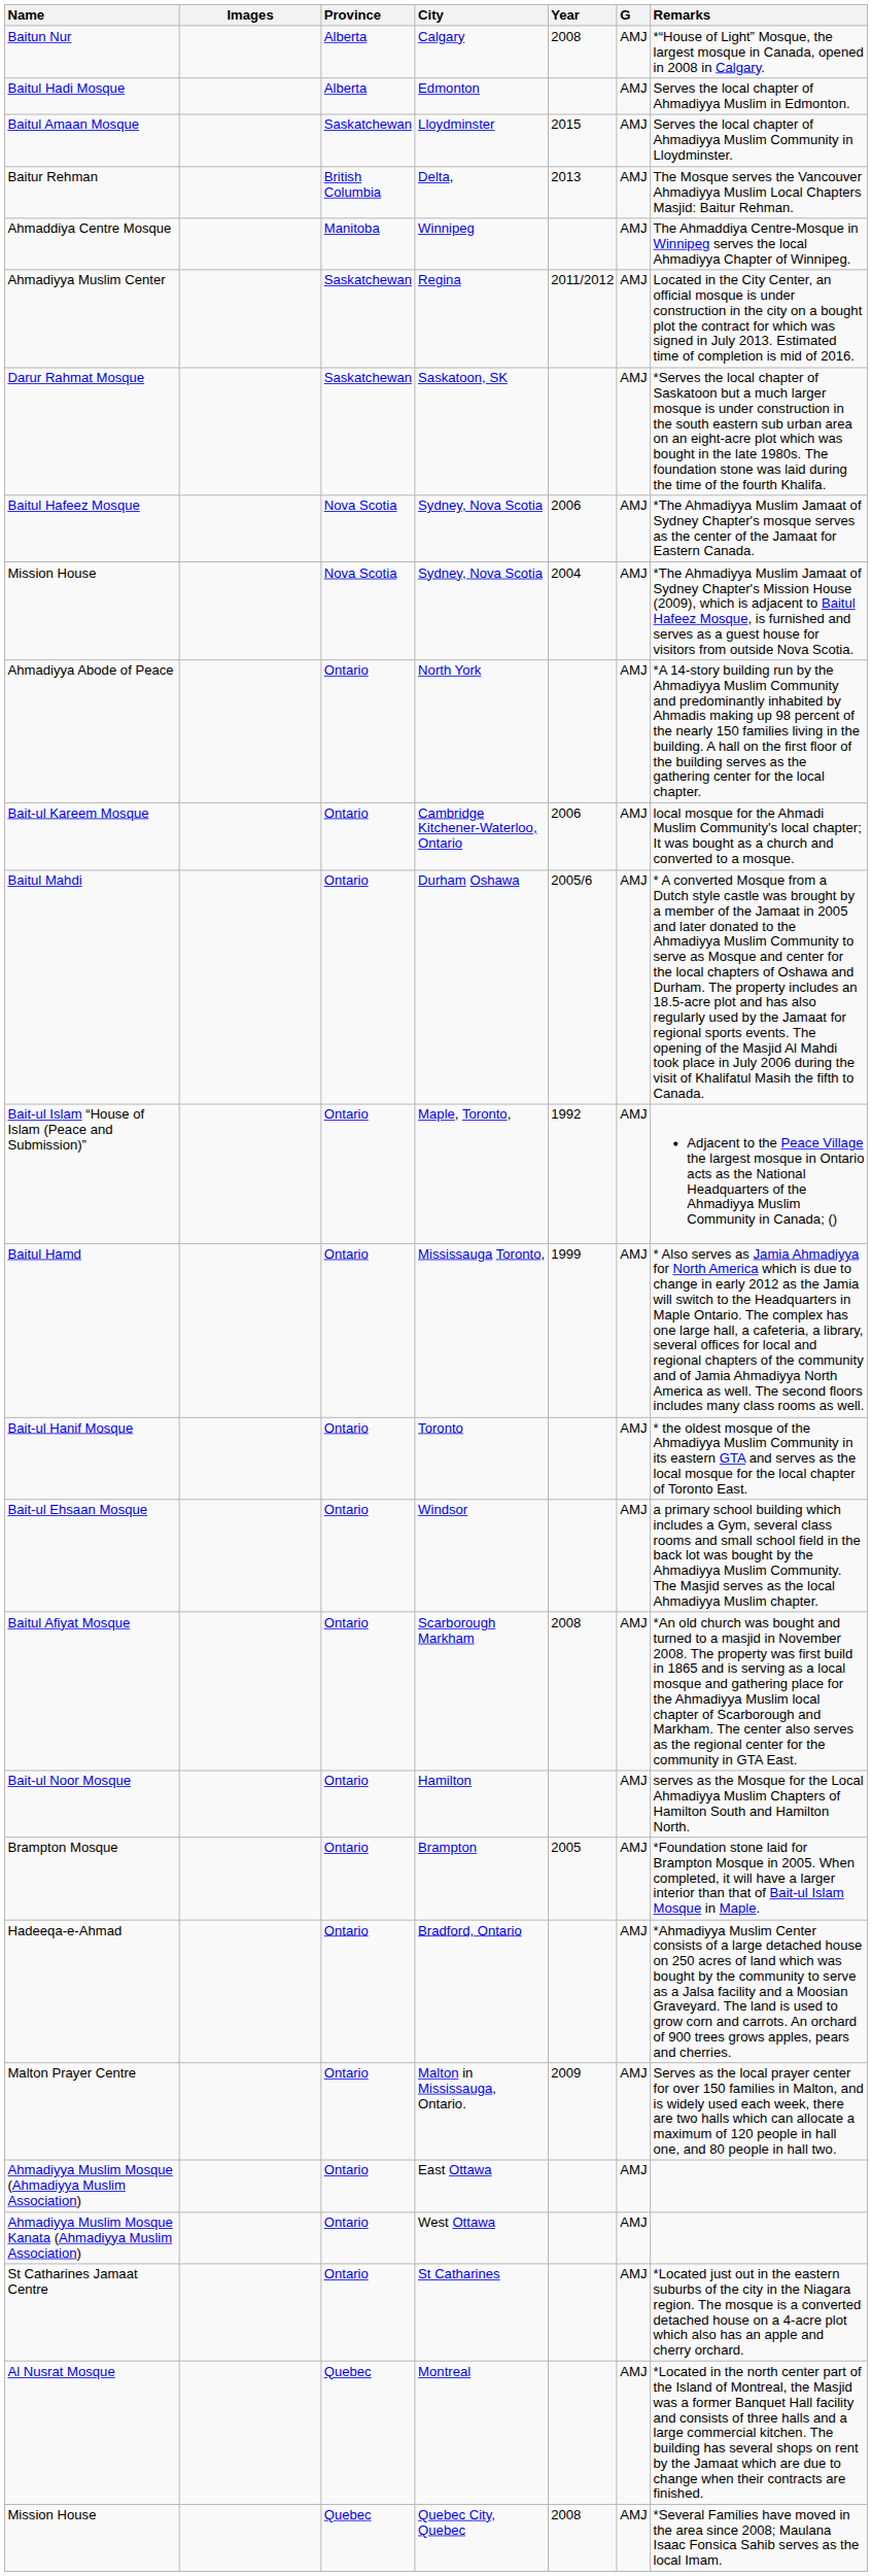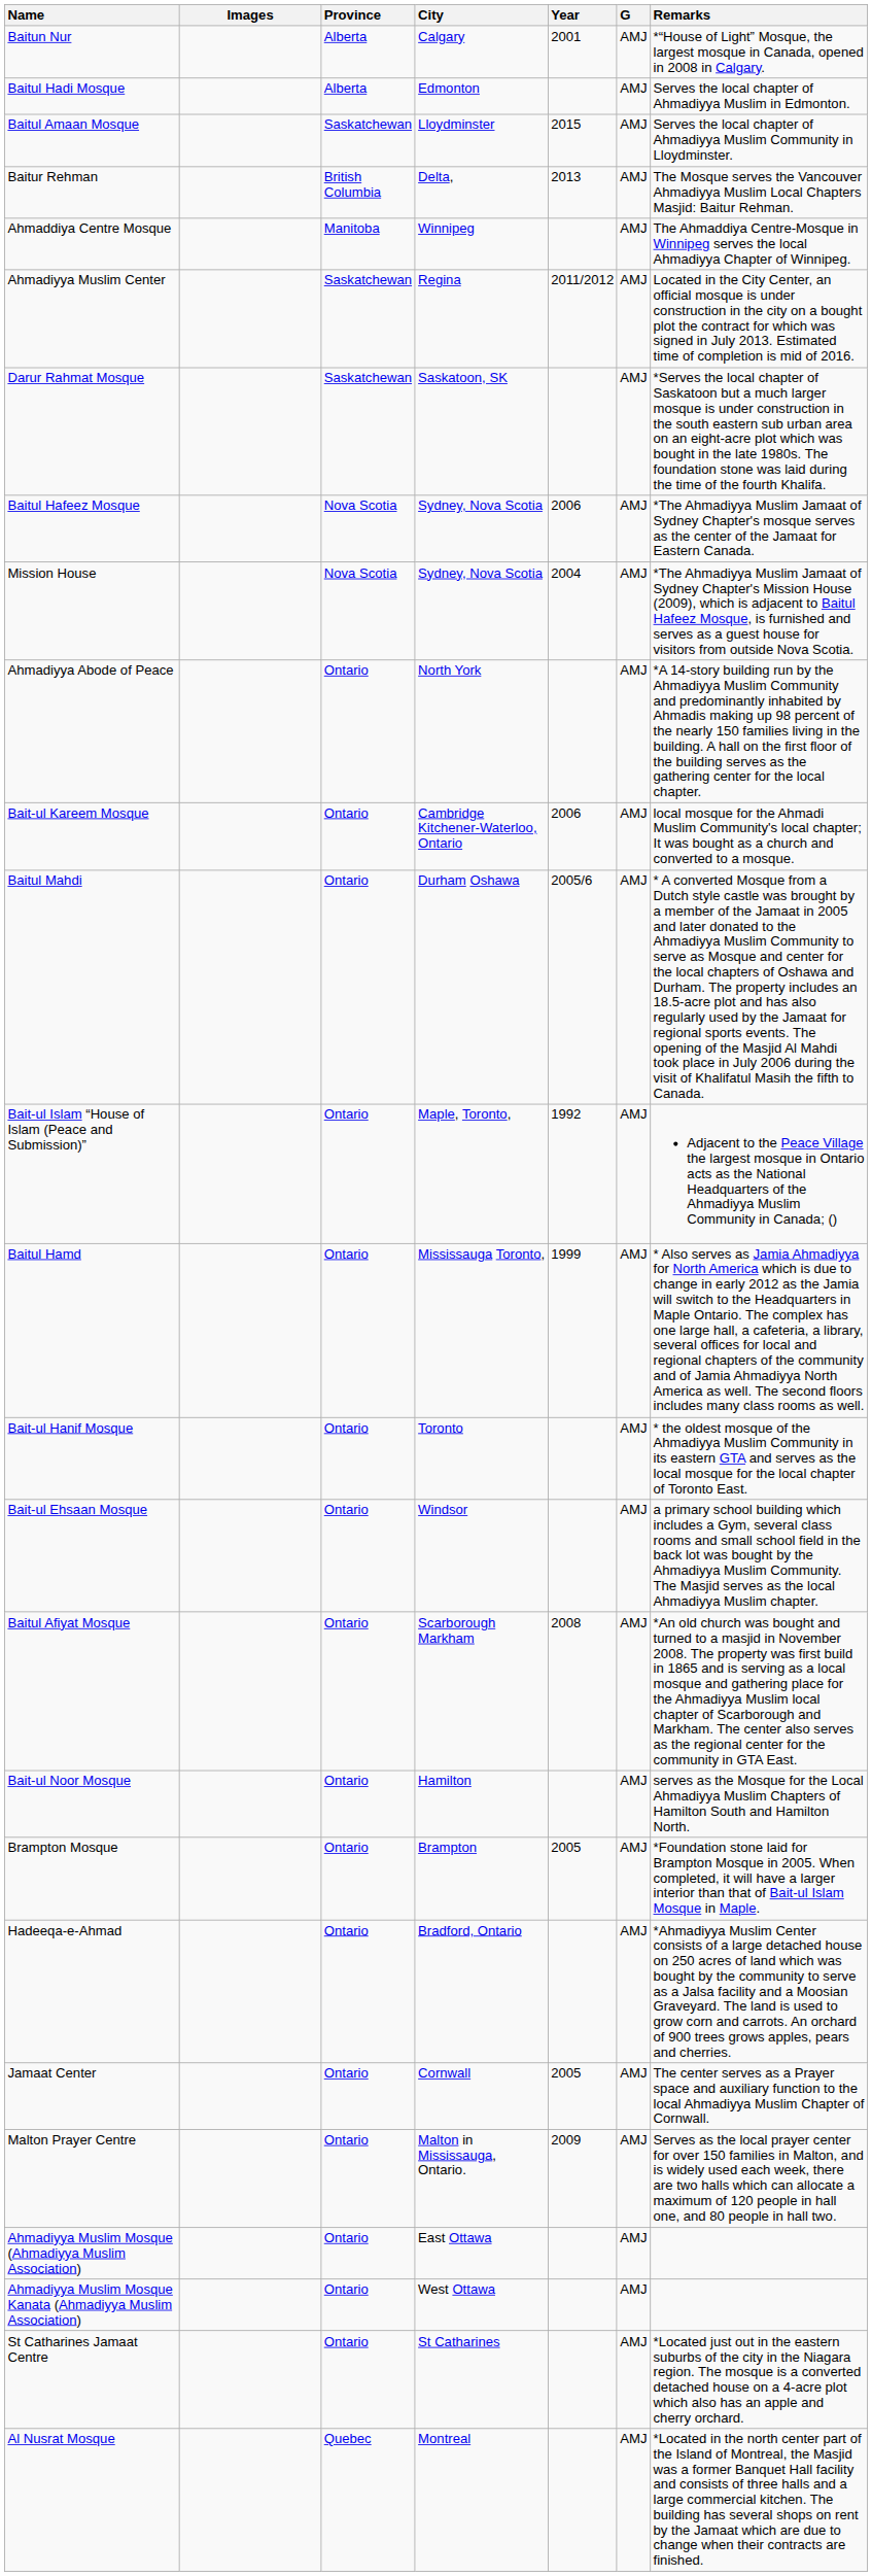 <table class="wikitable sortable">
 <tr>
 <th style="text-align:left; width:200px;">Name</th>
 <th style="text-align:center; width:160px;" class="unsortable">Images</th>
 <th style="text-align:left; width:100px;">Province</th>
 <th style="text-align:left; width:150px;">City</th>
 <th style="text-align:left; width:050px;">Year</th>
 <th style="text-align:left; width:030px;">G</th>
 <th style="text-align:left; width:250px;" class="unsortable">Remarks</th>
 </tr>
 <tr valign=top>
 <td><a href='#'>Baitun Nur</a></td>
 <td></td>
 <td><a href='#'>Alberta</a></td>
 <td><a href='#'>Calgary</a></td>
-<td>2008</td>
+<td>2001</td>
 <td>AMJ</td>
 <td>*“House of Light” Mosque, the largest mosque in Canada, opened in 2008 in <a href='#'>Calgary</a>.</td>
 </tr>
 <tr valign=top>
 <td><a href='#'>Baitul Hadi Mosque</a></td>
 <td></td>
 <td><a href='#'>Alberta</a></td>
 <td><a href='#'>Edmonton</a></td>
 <td></td>
 <td>AMJ</td>
 <td>Serves the local chapter of Ahmadiyya Muslim in Edmonton.</td>
 </tr>
 <tr valign=top>
 <td><a href='#'>Baitul Amaan Mosque</a></td>
 <td></td>
 <td><a href='#'>Saskatchewan</a></td>
 <td><a href='#'>Lloydminster</a></td>
 <td>2015</td>
 <td>AMJ</td>
 <td>Serves the local chapter of Ahmadiyya Muslim Community in Lloydminster.</td>
 </tr>
 <tr valign=top>
 <td>Baitur Rehman</td>
 <td></td>
 <td><a href='#'>British Columbia</a></td>
 <td><a href='#'>Delta</a>,</td>
 <td>2013</td>
 <td>AMJ</td>
 <td>The Mosque serves the Vancouver Ahmadiyya Muslim Local Chapters Masjid: Baitur Rehman.</td>
 </tr>
 <tr valign=top>
 <td>Ahmaddiya Centre Mosque</td>
 <td></td>
 <td><a href='#'>Manitoba</a></td>
 <td><a href='#'>Winnipeg</a></td>
 <td></td>
 <td>AMJ</td>
 <td>The Ahmaddiya Centre-Mosque in <a href='#'>Winnipeg</a> serves the local Ahmadiyya Chapter of Winnipeg.</td>
 </tr>
 <tr valign=top>
 <td>Ahmadiyya Muslim Center</td>
 <td></td>
 <td><a href='#'>Saskatchewan</a></td>
 <td><a href='#'>Regina</a></td>
 <td>2011/2012</td>
 <td>AMJ</td>
 <td>Located in the City Center, an official mosque is under construction in the city on a bought plot the contract for which was signed in July 2013. Estimated time of completion is mid of 2016.</td>
 </tr>
 <tr valign=top>
 <td><a href='#'>Darur Rahmat Mosque</a></td>
 <td></td>
 <td><a href='#'>Saskatchewan</a></td>
 <td><a href='#'>Saskatoon, SK</a></td>
 <td></td>
 <td>AMJ</td>
 <td>*Serves the local chapter of Saskatoon but a much larger mosque is under construction in the south eastern sub urban area on an eight-acre plot which was bought in the late 1980s. The foundation stone was laid during the time of the fourth Khalifa.</td>
 </tr>
 <tr valign=top>
 <td><a href='#'>Baitul Hafeez Mosque</a></td>
 <td></td>
 <td><a href='#'>Nova Scotia</a></td>
 <td><a href='#'>Sydney, Nova Scotia</a></td>
 <td>2006</td>
 <td>AMJ</td>
 <td>*The Ahmadiyya Muslim Jamaat of Sydney Chapter's mosque serves as the center of the Jamaat for Eastern Canada.</td>
 </tr>
 <tr valign=top>
 <td>Mission House</td>
 <td></td>
 <td><a href='#'>Nova Scotia</a></td>
 <td><a href='#'>Sydney, Nova Scotia</a></td>
 <td>2004</td>
 <td>AMJ</td>
 <td>*The Ahmadiyya Muslim Jamaat of Sydney Chapter's Mission House (2009), which is adjacent to <a href='#'>Baitul Hafeez Mosque</a>, is furnished and serves as a guest house for visitors from outside Nova Scotia.</td>
 </tr>
 <tr valign=top>
 <td>Ahmadiyya Abode of Peace</td>
 <td></td>
 <td><a href='#'>Ontario</a></td>
 <td><a href='#'>North York</a></td>
 <td></td>
 <td>AMJ</td>
 <td>*A 14-story building run by the Ahmadiyya Muslim Community and predominantly inhabited by Ahmadis making up 98 percent of the nearly 150 families living in the building. A hall on the first floor of the building serves as the gathering center for the local chapter.</td>
 </tr>
 <tr valign=top>
 <td><a href='#'>Bait-ul Kareem Mosque</a></td>
 <td></td>
 <td><a href='#'>Ontario</a></td>
 <td><a href='#'>Cambridge</a> <a href='#'>Kitchener-Waterloo, Ontario</a></td>
 <td>2006</td>
 <td>AMJ</td>
 <td>local mosque for the Ahmadi Muslim Community's local chapter; It was bought as a church and converted to a mosque.</td>
 </tr>
 <tr valign=top>
 <td><a href='#'>Baitul Mahdi</a></td>
 <td></td>
 <td><a href='#'>Ontario</a></td>
 <td><a href='#'>Durham</a> <a href='#'>Oshawa</a></td>
 <td>2005/6</td>
 <td>AMJ</td>
 <td>* A converted Mosque from a Dutch style castle was brought by a member of the Jamaat in 2005 and later donated to the Ahmadiyya Muslim Community to serve as Mosque and center for the local chapters of Oshawa and Durham. The property includes an 18.5-acre plot and has also regularly used by the Jamaat for regional sports events. The opening of the Masjid Al Mahdi took place in July 2006 during the visit of Khalifatul Masih the fifth to Canada.</td>
 </tr>
 <tr valign=top>
 <td><a href='#'>Bait-ul Islam</a> “House of Islam (Peace and Submission)”</td>
 <td></td>
 <td><a href='#'>Ontario</a></td>
 <td><a href='#'>Maple</a>, <a href='#'>Toronto</a>,</td>
 <td>1992</td>
 <td>AMJ</td>
 <td><br><ul><li>Adjacent to the <a href='#'>Peace Village</a> the largest mosque in Ontario acts as the National Headquarters of the Ahmadiyya Muslim Community in Canada; ()</li></ul></td>
 </tr>
 <tr valign=top>
 <td><a href='#'>Baitul Hamd</a></td>
 <td></td>
 <td><a href='#'>Ontario</a></td>
 <td><a href='#'>Mississauga</a> <a href='#'>Toronto</a>,</td>
 <td>1999</td>
 <td>AMJ</td>
 <td>* Also serves as <a href='#'>Jamia Ahmadiyya</a> for <a href='#'>North America</a> which is due to change in early 2012 as the Jamia will switch to the Headquarters in Maple Ontario. The complex has one large hall, a cafeteria, a library, several offices for local and regional chapters of the community and of Jamia Ahmadiyya North America as well. The second floors includes many class rooms as well.</td>
 </tr>
 <tr valign=top>
 <td><a href='#'>Bait-ul Hanif Mosque</a></td>
 <td></td>
 <td><a href='#'>Ontario</a></td>
 <td><a href='#'>Toronto</a></td>
 <td></td>
 <td>AMJ</td>
 <td>* the oldest mosque of the Ahmadiyya Muslim Community in its eastern <a href='#'>GTA</a> and serves as the local mosque for the local chapter of Toronto East.</td>
 </tr>
 <tr valign=top>
 <td><a href='#'>Bait-ul Ehsaan Mosque</a></td>
 <td></td>
 <td><a href='#'>Ontario</a></td>
 <td><a href='#'>Windsor</a></td>
 <td></td>
 <td>AMJ</td>
 <td>a primary school building which includes a Gym, several class rooms and small school field in the back lot was bought by the Ahmadiyya Muslim Community. The Masjid serves as the local Ahmadiyya Muslim chapter.</td>
 </tr>
 <tr valign=top>
 <td><a href='#'>Baitul Afiyat Mosque</a></td>
 <td></td>
 <td><a href='#'>Ontario</a></td>
 <td><a href='#'>Scarborough</a> <a href='#'>Markham</a></td>
 <td>2008</td>
 <td>AMJ</td>
 <td>*An old church was bought and turned to a masjid in November 2008. The property was first build in 1865 and is serving as a local mosque and gathering place for the Ahmadiyya Muslim local chapter of Scarborough and Markham. The center also serves as the regional center for the community in GTA East.</td>
 </tr>
 <tr valign=top>
 <td><a href='#'>Bait-ul Noor Mosque</a></td>
 <td></td>
 <td><a href='#'>Ontario</a></td>
 <td><a href='#'>Hamilton</a></td>
 <td></td>
 <td>AMJ</td>
 <td>serves as the Mosque for the Local Ahmadiyya Muslim Chapters of Hamilton South and Hamilton North.</td>
 </tr>
 <tr valign=top>
 <td>Brampton Mosque</td>
 <td></td>
 <td><a href='#'>Ontario</a></td>
 <td><a href='#'>Brampton</a></td>
 <td>2005</td>
 <td>AMJ</td>
 <td>*Foundation stone laid for Brampton Mosque in 2005. When completed, it will have a larger interior than that of <a href='#'>Bait-ul Islam Mosque</a> in <a href='#'>Maple</a>.</td>
 </tr>
 <tr valign=top>
 <td>Hadeeqa-e-Ahmad</td>
 <td></td>
 <td><a href='#'>Ontario</a></td>
 <td><a href='#'>Bradford, Ontario</a></td>
 <td></td>
 <td>AMJ</td>
 <td>*Ahmadiyya Muslim Center consists of a large detached house on 250 acres of land which was bought by the community to serve as a Jalsa facility and a Moosian Graveyard. The land is used to grow corn and carrots. An orchard of 900 trees grows apples, pears and cherries.</td>
 </tr>
 <tr valign=top>
+<td>Jamaat Center</td>
+<td></td>
+<td><a href='#'>Ontario</a></td>
+<td><a href='#'>Cornwall</a></td>
+<td>2005</td>
+<td>AMJ</td>
+<td>The center serves as a Prayer space and auxiliary function to the local Ahmadiyya Muslim Chapter of Cornwall.</td>
+</tr>
+<tr valign=top>
 <td>Malton Prayer Centre</td>
 <td></td>
 <td><a href='#'>Ontario</a></td>
 <td><a href='#'>Malton</a> in <a href='#'>Mississauga</a>, Ontario.</td>
 <td>2009</td>
 <td>AMJ</td>
 <td>Serves as the local prayer center for over 150 families in Malton, and is widely used each week, there are two halls which can allocate a maximum of 120 people in hall one, and 80 people in hall two.</td>
 </tr>
 <tr valign=top>
 <td><a href='#'>Ahmadiyya Muslim Mosque</a> (<a href='#'>Ahmadiyya Muslim Association</a>)</td>
 <td></td>
 <td><a href='#'>Ontario</a></td>
 <td>East <a href='#'>Ottawa</a></td>
 <td></td>
 <td>AMJ</td>
 <td></td>
 </tr>
 <tr valign=top>
 <td><a href='#'>Ahmadiyya Muslim Mosque Kanata</a> (<a href='#'>Ahmadiyya Muslim Association</a>)</td>
 <td></td>
 <td><a href='#'>Ontario</a></td>
 <td>West <a href='#'>Ottawa</a></td>
 <td></td>
 <td>AMJ</td>
 <td></td>
 </tr>
 <tr valign=top>
 <td>St Catharines Jamaat Centre</td>
 <td></td>
 <td><a href='#'>Ontario</a></td>
 <td><a href='#'>St Catharines</a></td>
 <td></td>
 <td>AMJ</td>
 <td>*Located just out in the eastern suburbs of the city in the Niagara region. The mosque is a converted detached house on a 4-acre plot which also has an apple and cherry orchard.</td>
 </tr>
 <tr valign=top>
 <td><a href='#'>Al Nusrat Mosque</a></td>
 <td></td>
 <td><a href='#'>Quebec</a></td>
 <td><a href='#'>Montreal</a></td>
 <td></td>
 <td>AMJ</td>
 <td>*Located in the north center part of the Island of Montreal, the Masjid was a former Banquet Hall facility and consists of three halls and a large commercial kitchen. The building has several shops on rent by the Jamaat which are due to change when their contracts are finished.</td>
 </tr>
-<tr valign=top>
-<td>Mission House</td>
-<td></td>
-<td><a href='#'>Quebec</a></td>
-<td><a href='#'>Quebec City, Quebec</a></td>
-<td>2008</td>
-<td>AMJ</td>
-<td>*Several Families have moved in the area since 2008; Maulana Isaac Fonsica Sahib serves as the local Imam.</td>
-</tr>
 </table>
